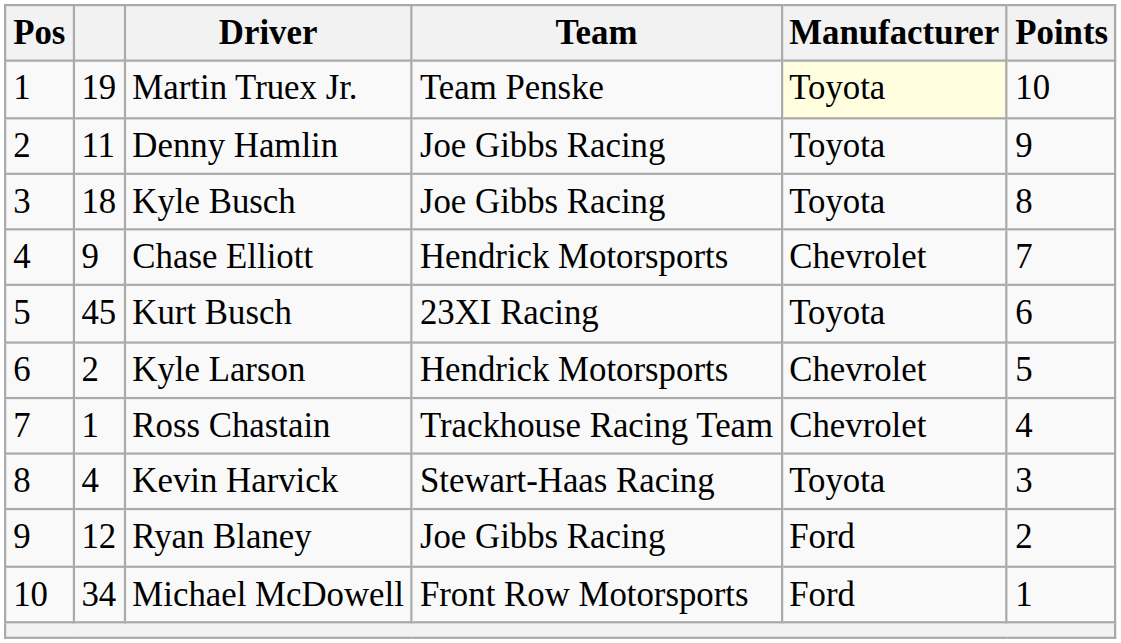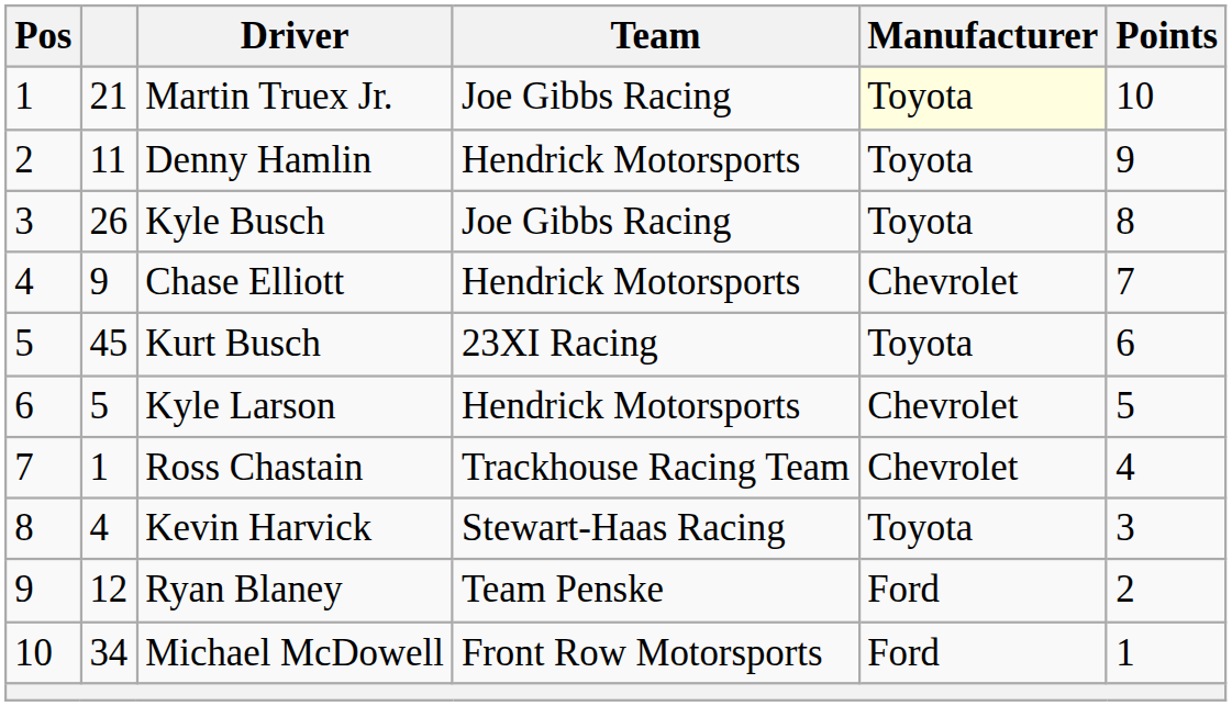 <table class="wikitable" style="font-size:98%">
 <tr>
 <th>Pos</th>
 <th></th>
 <th>Driver</th>
 <th>Team</th>
 <th>Manufacturer</th>
 <th>Points</th>
 </tr>
 <tr>
 <td>1</td>
-<td>19</td>
+<td>21</td>
 <td>Martin Truex Jr.</td>
-<td>Team Penske</td>
+<td>Joe Gibbs Racing</td>
 <td style="background: lightyellow;">Toyota</td>
 <td>10</td>
 </tr>
 <tr>
 <td>2</td>
 <td>11</td>
 <td>Denny Hamlin</td>
-<td>Joe Gibbs Racing</td>
+<td>Hendrick Motorsports</td>
 <td>Toyota</td>
 <td>9</td>
 </tr>
 <tr>
 <td>3</td>
-<td>18</td>
+<td>26</td>
 <td>Kyle Busch</td>
 <td>Joe Gibbs Racing</td>
 <td>Toyota</td>
 <td>8</td>
 </tr>
 <tr>
 <td>4</td>
 <td>9</td>
 <td>Chase Elliott</td>
 <td>Hendrick Motorsports</td>
 <td>Chevrolet</td>
 <td>7</td>
 </tr>
 <tr>
 <td>5</td>
 <td>45</td>
 <td>Kurt Busch</td>
 <td>23XI Racing</td>
 <td>Toyota</td>
 <td>6</td>
 </tr>
 <tr>
 <td>6</td>
-<td>2</td>
+<td>5</td>
 <td>Kyle Larson</td>
 <td>Hendrick Motorsports</td>
 <td>Chevrolet</td>
 <td>5</td>
 </tr>
 <tr>
 <td>7</td>
 <td>1</td>
 <td>Ross Chastain</td>
 <td>Trackhouse Racing Team</td>
 <td>Chevrolet</td>
 <td>4</td>
 </tr>
 <tr>
 <td>8</td>
 <td>4</td>
 <td>Kevin Harvick</td>
 <td>Stewart-Haas Racing</td>
 <td>Toyota</td>
 <td>3</td>
 </tr>
 <tr>
 <td>9</td>
 <td>12</td>
 <td>Ryan Blaney</td>
-<td>Joe Gibbs Racing</td>
+<td>Team Penske</td>
 <td>Ford</td>
 <td>2</td>
 </tr>
 <tr>
 <td>10</td>
 <td>34</td>
 <td>Michael McDowell</td>
 <td>Front Row Motorsports</td>
 <td>Ford</td>
 <td>1</td>
 </tr>
 <tr>
 <th colspan="6"></th>
 </tr>
 </table>
